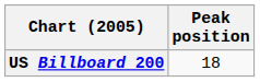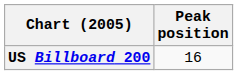 <table class="wikitable plainrowheaders" style="text-align:center">
 <tr>
 <th scope="col">Chart (2005)</th>
 <th scope="col">Peak<br> position</th>
 </tr>
 <tr>
 <th scope="row">US <a href='#'><em>Billboard</em> 200</a></th>
-<td>18</td>
+<td>16</td>
 </tr>
 </table>
